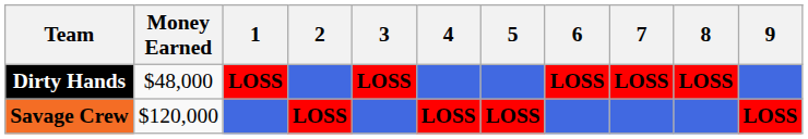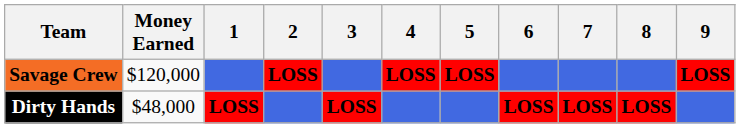 <table class="wikitable" border="3" style="text-align:center;font-size:96%">
 <tr>
 <th>Team</th>
 <th>Money<br>Earned</th>
 <th>1</th>
 <th>2</th>
 <th>3</th>
 <th>4</th>
 <th>5</th>
 <th>6</th>
 <th>7</th>
 <th>8</th>
 <th>9</th>
 </tr>
 <tr>
+<td style="background:#F46D25; color:#000000;"><strong>Savage Crew</strong></td>
+<td>$120,000</td>
+<td style="background:royalblue;"></td>
+<td style="background:red;"><strong>LOSS</strong></td>
+<td style="background:royalblue;"></td>
+<td style="background:red;"><strong>LOSS</strong></td>
+<td style="background:red;"><strong>LOSS</strong></td>
+<td style="background:royalblue;"></td>
+<td style="background:royalblue;"></td>
+<td style="background:royalblue;"></td>
+<td style="background:red;"><strong>LOSS</strong></td>
+</tr>
+<tr>
 <td style="background:#000000; color:#fff;"><strong>Dirty Hands</strong></td>
 <td>$48,000</td>
 <td style="background:red;"><strong>LOSS</strong></td>
 <td style="background:royalblue;"></td>
 <td style="background:red;"><strong>LOSS</strong></td>
 <td style="background:royalblue;"></td>
 <td style="background:royalblue;"></td>
 <td style="background:red;"><strong>LOSS</strong></td>
 <td style="background:red;"><strong>LOSS</strong></td>
 <td style="background:red;"><strong>LOSS</strong></td>
 <td style="background:royalblue;"></td>
 </tr>
-<tr>
-<td style="background:#F46D25; color:#000000;"><strong>Savage Crew</strong></td>
-<td>$120,000</td>
-<td style="background:royalblue;"></td>
-<td style="background:red;"><strong>LOSS</strong></td>
-<td style="background:royalblue;"></td>
-<td style="background:red;"><strong>LOSS</strong></td>
-<td style="background:red;"><strong>LOSS</strong></td>
-<td style="background:royalblue;"></td>
-<td style="background:royalblue;"></td>
-<td style="background:royalblue;"></td>
-<td style="background:red;"><strong>LOSS</strong></td>
-</tr>
 </table>
